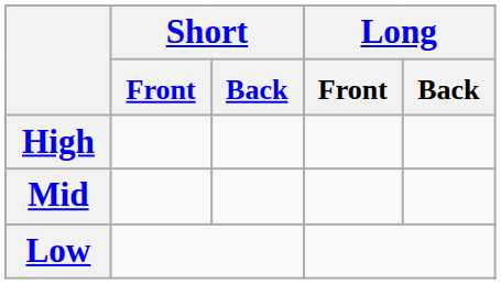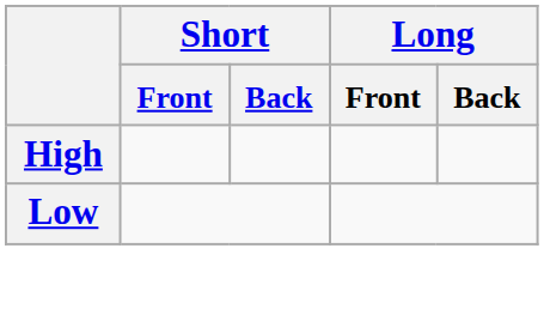 <table class="wikitable">
 <tr>
 <th rowspan=2> </th>
 <th colspan=2> <a href='#'>Short</a> </th>
 <th colspan=2> <a href='#'>Long</a> </th>
 </tr>
 <tr>
 <th><small> <a href='#'>Front</a> </small></th>
 <th><small> <a href='#'>Back</a> </small></th>
 <th><small> Front </small></th>
 <th><small> Back </small></th>
 </tr>
 <tr>
 <th> <a href='#'>High</a> </th>
 <td align="center"></td>
 <td align=center></td>
 <td align=center></td>
 <td align=center></td>
 </tr>
 <tr>
-<th> <a href='#'>Mid</a> </th>
-<td align="center"></td>
-<td align=center></td>
-<td align=center></td>
-<td align=center></td>
-</tr>
-<tr>
 <th> <a href='#'>Low</a> </th>
 <td colspan="2" align="center"></td>
 <td colspan=2 align=center></td>
 </tr>
 </table>
